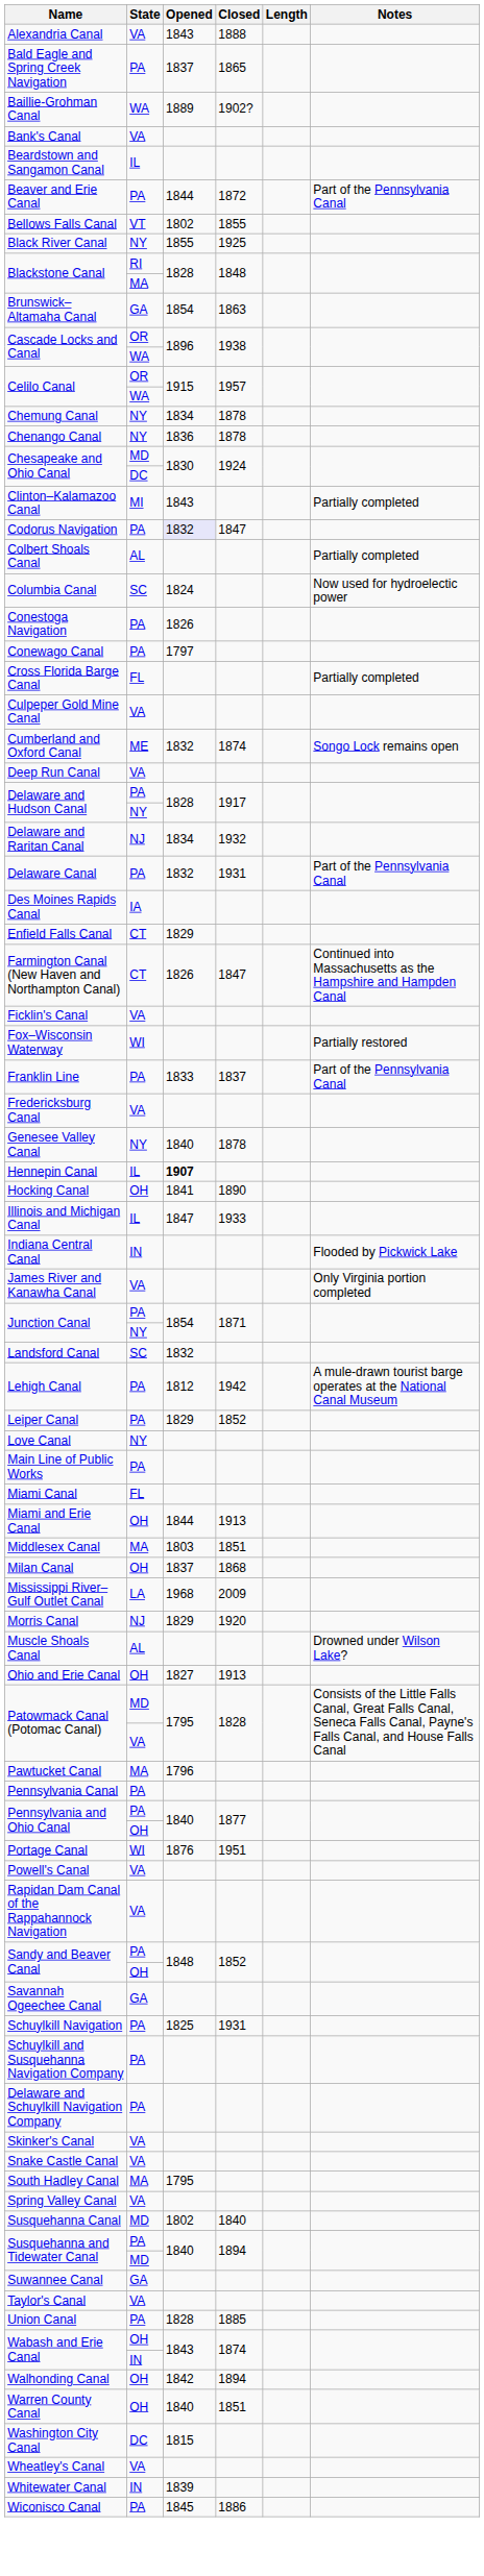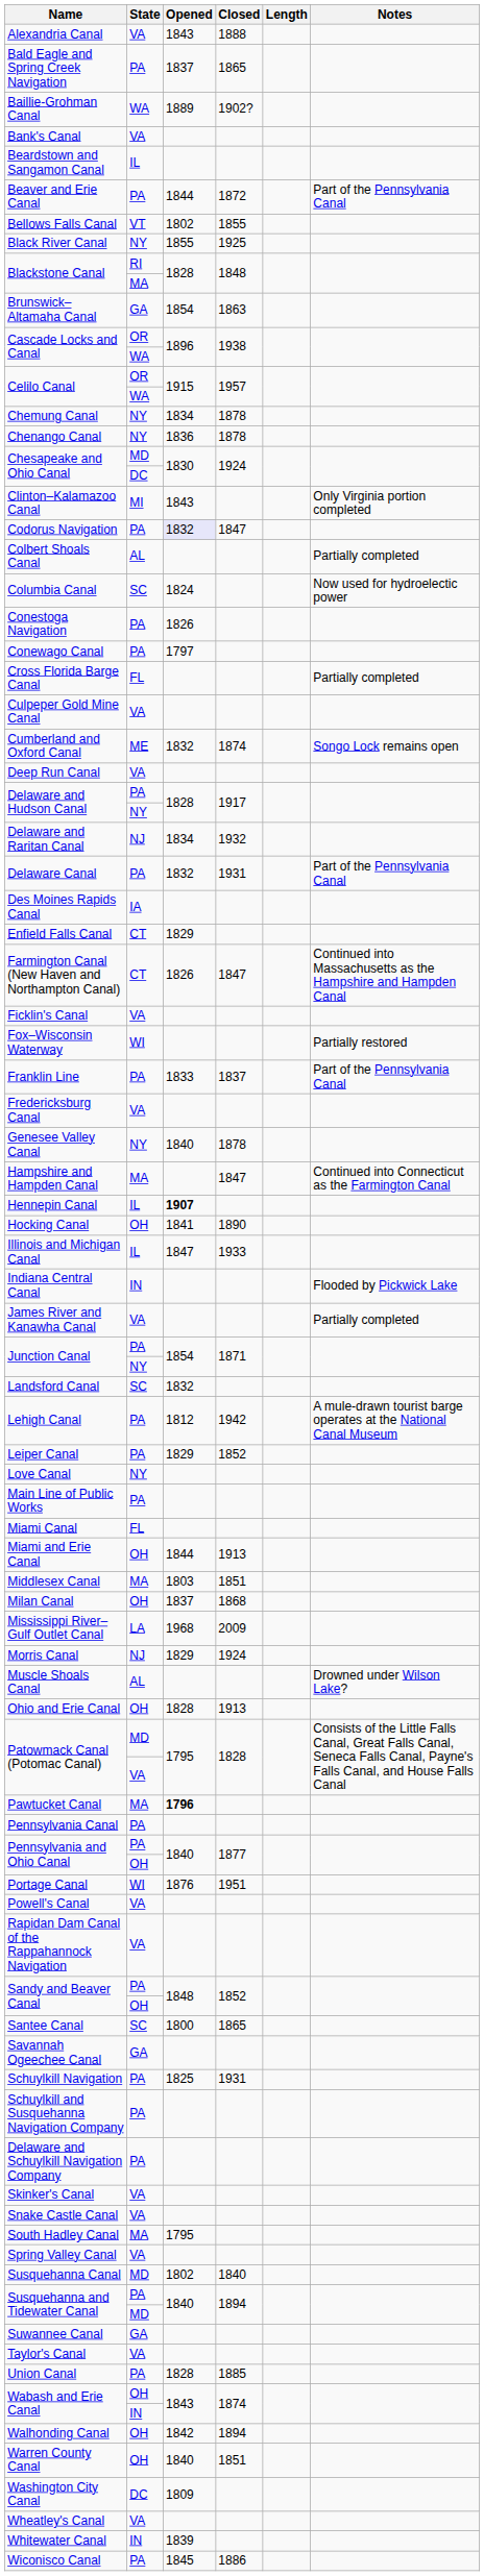 <table class="wikitable sortable">
 <tr>
 <th>Name</th>
 <th>State</th>
 <th>Opened</th>
 <th>Closed</th>
 <th data-sort-type="number">Length</th>
 <th class=unsortable>Notes</th>
 </tr>
 <tr>
 <td><a href='#'>Alexandria Canal</a></td>
 <td><a href='#'>VA</a></td>
 <td>1843</td>
 <td>1888</td>
 <td></td>
 <td></td>
 </tr>
 <tr>
 <td><a href='#'>Bald Eagle and Spring Creek Navigation</a></td>
 <td><a href='#'>PA</a></td>
 <td>1837</td>
 <td>1865</td>
 <td></td>
 <td></td>
 </tr>
 <tr>
 <td><a href='#'>Baillie-Grohman Canal</a></td>
 <td><a href='#'>WA</a></td>
 <td>1889</td>
 <td>1902?</td>
 <td></td>
 <td></td>
 </tr>
 <tr>
 <td><a href='#'>Bank's Canal</a></td>
 <td><a href='#'>VA</a></td>
 <td></td>
 <td></td>
 <td></td>
 <td></td>
 </tr>
 <tr>
 <td><a href='#'>Beardstown and Sangamon Canal</a></td>
 <td><a href='#'>IL</a></td>
 <td></td>
 <td></td>
 <td></td>
 <td></td>
 </tr>
 <tr>
 <td><a href='#'>Beaver and Erie Canal</a></td>
 <td><a href='#'>PA</a></td>
 <td>1844</td>
 <td>1872</td>
 <td></td>
 <td>Part of the <a href='#'>Pennsylvania Canal</a></td>
 </tr>
 <tr>
 <td><a href='#'>Bellows Falls Canal</a></td>
 <td><a href='#'>VT</a></td>
 <td>1802</td>
 <td>1855</td>
 <td></td>
 <td></td>
 </tr>
 <tr>
 <td><a href='#'>Black River Canal</a></td>
 <td><a href='#'>NY</a></td>
 <td>1855</td>
 <td>1925</td>
 <td></td>
 <td></td>
 </tr>
 <tr>
 <td rowspan=2><a href='#'>Blackstone Canal</a></td>
 <td><a href='#'>RI</a></td>
 <td rowspan=2>1828</td>
 <td rowspan=2>1848</td>
 <td rowspan=2></td>
 <td rowspan=2></td>
 </tr>
 <tr>
 <td><a href='#'>MA</a></td>
 </tr>
 <tr>
 <td><a href='#'>Brunswick–Altamaha Canal</a></td>
 <td><a href='#'>GA</a></td>
 <td>1854</td>
 <td>1863</td>
 <td></td>
 <td></td>
 </tr>
 <tr>
 <td rowspan=2><a href='#'>Cascade Locks and Canal</a></td>
 <td><a href='#'>OR</a></td>
 <td rowspan=2>1896</td>
 <td rowspan=2>1938</td>
 <td rowspan=2></td>
 <td rowspan=2></td>
 </tr>
 <tr>
 <td><a href='#'>WA</a></td>
 </tr>
 <tr>
 <td rowspan=2><a href='#'>Celilo Canal</a></td>
 <td><a href='#'>OR</a></td>
 <td rowspan=2>1915</td>
 <td rowspan=2>1957</td>
 <td rowspan=2></td>
 <td rowspan=2></td>
 </tr>
 <tr>
 <td><a href='#'>WA</a></td>
 </tr>
 <tr>
 <td><a href='#'>Chemung Canal</a></td>
 <td><a href='#'>NY</a></td>
 <td>1834</td>
 <td>1878</td>
 <td></td>
 <td></td>
 </tr>
 <tr>
 <td><a href='#'>Chenango Canal</a></td>
 <td><a href='#'>NY</a></td>
 <td>1836</td>
 <td>1878</td>
 <td></td>
 <td></td>
 </tr>
 <tr>
 <td rowspan=2><a href='#'>Chesapeake and Ohio Canal</a></td>
 <td><a href='#'>MD</a></td>
 <td rowspan=2>1830</td>
 <td rowspan=2>1924</td>
 <td rowspan=2></td>
 <td rowspan=2></td>
 </tr>
 <tr>
 <td><a href='#'>DC</a></td>
 </tr>
 <tr>
 <td><a href='#'>Clinton–Kalamazoo Canal</a></td>
 <td><a href='#'>MI</a></td>
 <td>1843</td>
 <td></td>
 <td></td>
-<td>Partially completed</td>
+<td>Only Virginia portion completed</td>
 </tr>
 <tr>
 <td><a href='#'>Codorus Navigation</a></td>
 <td><a href='#'>PA</a></td>
 <td style="background: lavender;">1832</td>
 <td>1847</td>
 <td></td>
 <td></td>
 </tr>
 <tr>
 <td><a href='#'>Colbert Shoals Canal</a></td>
 <td><a href='#'>AL</a></td>
 <td></td>
 <td></td>
 <td></td>
 <td>Partially completed</td>
 </tr>
 <tr>
 <td><a href='#'>Columbia Canal</a></td>
 <td><a href='#'>SC</a></td>
 <td>1824</td>
 <td></td>
 <td></td>
 <td>Now used for hydroelectic power</td>
 </tr>
 <tr>
 <td><a href='#'>Conestoga Navigation</a></td>
 <td><a href='#'>PA</a></td>
 <td>1826</td>
 <td></td>
 <td></td>
 <td></td>
 </tr>
 <tr>
 <td><a href='#'>Conewago Canal</a></td>
 <td><a href='#'>PA</a></td>
 <td>1797</td>
 <td></td>
 <td></td>
 <td></td>
 </tr>
 <tr>
 <td><a href='#'>Cross Florida Barge Canal</a></td>
 <td><a href='#'>FL</a></td>
 <td></td>
 <td></td>
 <td></td>
 <td>Partially completed</td>
 </tr>
 <tr>
 <td><a href='#'>Culpeper Gold Mine Canal</a></td>
 <td><a href='#'>VA</a></td>
 <td></td>
 <td></td>
 <td></td>
 <td></td>
 </tr>
 <tr>
 <td><a href='#'>Cumberland and Oxford Canal</a></td>
 <td><a href='#'>ME</a></td>
 <td>1832</td>
 <td>1874</td>
 <td></td>
 <td><a href='#'>Songo Lock</a> remains open</td>
 </tr>
 <tr>
 <td><a href='#'>Deep Run Canal</a></td>
 <td><a href='#'>VA</a></td>
 <td></td>
 <td></td>
 <td></td>
 <td></td>
 </tr>
 <tr>
 <td rowspan=2><a href='#'>Delaware and Hudson Canal</a></td>
 <td><a href='#'>PA</a></td>
 <td rowspan=2>1828</td>
 <td rowspan=2>1917</td>
 <td rowspan=2></td>
 <td rowspan=2></td>
 </tr>
 <tr>
 <td><a href='#'>NY</a></td>
 </tr>
 <tr>
 <td><a href='#'>Delaware and Raritan Canal</a></td>
 <td><a href='#'>NJ</a></td>
 <td>1834</td>
 <td>1932</td>
 <td></td>
 <td></td>
 </tr>
 <tr>
 <td><a href='#'>Delaware Canal</a></td>
 <td><a href='#'>PA</a></td>
 <td>1832</td>
 <td>1931</td>
 <td></td>
 <td>Part of the <a href='#'>Pennsylvania Canal</a></td>
 </tr>
 <tr>
 <td><a href='#'>Des Moines Rapids Canal</a></td>
 <td><a href='#'>IA</a></td>
 <td></td>
 <td></td>
 <td></td>
 <td></td>
 </tr>
 <tr>
 <td><a href='#'>Enfield Falls Canal</a></td>
 <td><a href='#'>CT</a></td>
 <td>1829</td>
 <td></td>
 <td></td>
 <td></td>
 </tr>
 <tr>
 <td><a href='#'>Farmington Canal</a> (New Haven and Northampton Canal)</td>
 <td><a href='#'>CT</a></td>
 <td>1826</td>
 <td>1847</td>
 <td></td>
 <td>Continued into Massachusetts as the <a href='#'>Hampshire and Hampden Canal</a></td>
 </tr>
 <tr>
 <td><a href='#'>Ficklin's Canal</a></td>
 <td><a href='#'>VA</a></td>
 <td></td>
 <td></td>
 <td></td>
 <td></td>
 </tr>
 <tr>
 <td><a href='#'>Fox–Wisconsin Waterway</a></td>
 <td><a href='#'>WI</a></td>
 <td></td>
 <td></td>
 <td></td>
 <td>Partially restored</td>
 </tr>
 <tr>
 <td><a href='#'>Franklin Line</a></td>
 <td><a href='#'>PA</a></td>
 <td>1833</td>
 <td>1837</td>
 <td></td>
 <td>Part of the <a href='#'>Pennsylvania Canal</a></td>
 </tr>
 <tr>
 <td><a href='#'>Fredericksburg Canal</a></td>
 <td><a href='#'>VA</a></td>
 <td></td>
 <td></td>
 <td></td>
 <td></td>
 </tr>
 <tr>
 <td><a href='#'>Genesee Valley Canal</a></td>
 <td><a href='#'>NY</a></td>
 <td>1840</td>
 <td>1878</td>
 <td></td>
 <td></td>
 </tr>
 <tr>
+<td><a href='#'>Hampshire and Hampden Canal</a></td>
+<td><a href='#'>MA</a></td>
+<td></td>
+<td>1847</td>
+<td></td>
+<td>Continued into Connecticut as the <a href='#'>Farmington Canal</a></td>
+</tr>
+<tr>
 <td><a href='#'>Hennepin Canal</a></td>
 <td><a href='#'>IL</a></td>
 <td><strong>1907</strong></td>
 <td></td>
 <td></td>
 <td></td>
 </tr>
 <tr>
 <td><a href='#'>Hocking Canal</a></td>
 <td><a href='#'>OH</a></td>
 <td>1841</td>
 <td>1890</td>
 <td></td>
 <td></td>
 </tr>
 <tr>
 <td><a href='#'>Illinois and Michigan Canal</a></td>
 <td><a href='#'>IL</a></td>
 <td>1847</td>
 <td>1933</td>
 <td></td>
 <td></td>
 </tr>
 <tr>
 <td><a href='#'>Indiana Central Canal</a></td>
 <td><a href='#'>IN</a></td>
 <td></td>
 <td></td>
 <td></td>
 <td>Flooded by <a href='#'>Pickwick Lake</a></td>
 </tr>
 <tr>
 <td><a href='#'>James River and Kanawha Canal</a></td>
 <td><a href='#'>VA</a></td>
 <td></td>
 <td></td>
 <td></td>
-<td>Only Virginia portion completed</td>
+<td>Partially completed</td>
 </tr>
 <tr>
 <td rowspan=2><a href='#'>Junction Canal</a></td>
 <td><a href='#'>PA</a></td>
 <td rowspan=2>1854</td>
 <td rowspan=2>1871</td>
 <td rowspan=2></td>
 <td rowspan=2></td>
 </tr>
 <tr>
 <td><a href='#'>NY</a></td>
 </tr>
 <tr>
 <td><a href='#'>Landsford Canal</a></td>
 <td><a href='#'>SC</a></td>
 <td>1832</td>
 <td></td>
 <td></td>
 <td></td>
 </tr>
 <tr>
 <td><a href='#'>Lehigh Canal</a></td>
 <td><a href='#'>PA</a></td>
 <td>1812</td>
 <td>1942</td>
 <td></td>
 <td>A mule-drawn tourist barge operates at the <a href='#'>National Canal Museum</a></td>
 </tr>
 <tr>
 <td><a href='#'>Leiper Canal</a></td>
 <td><a href='#'>PA</a></td>
 <td>1829</td>
 <td>1852</td>
 <td></td>
 <td></td>
 </tr>
 <tr>
 <td><a href='#'>Love Canal</a></td>
 <td><a href='#'>NY</a></td>
 <td></td>
 <td></td>
 <td></td>
 <td></td>
 </tr>
 <tr>
 <td><a href='#'>Main Line of Public Works</a></td>
 <td><a href='#'>PA</a></td>
 <td></td>
 <td></td>
 <td></td>
 <td></td>
 </tr>
 <tr>
 <td><a href='#'>Miami Canal</a></td>
 <td><a href='#'>FL</a></td>
 <td></td>
 <td></td>
 <td></td>
 <td></td>
 </tr>
 <tr>
 <td><a href='#'>Miami and Erie Canal</a></td>
 <td><a href='#'>OH</a></td>
 <td>1844</td>
 <td>1913</td>
 <td></td>
 <td></td>
 </tr>
 <tr>
 <td><a href='#'>Middlesex Canal</a></td>
 <td><a href='#'>MA</a></td>
 <td>1803</td>
 <td>1851</td>
 <td></td>
 <td></td>
 </tr>
 <tr>
 <td><a href='#'>Milan Canal</a></td>
 <td><a href='#'>OH</a></td>
 <td>1837</td>
 <td>1868</td>
 <td></td>
 <td></td>
 </tr>
 <tr>
 <td><a href='#'>Mississippi River–Gulf Outlet Canal</a></td>
 <td><a href='#'>LA</a></td>
 <td>1968</td>
 <td>2009</td>
 <td></td>
 <td></td>
 </tr>
 <tr>
 <td><a href='#'>Morris Canal</a></td>
 <td><a href='#'>NJ</a></td>
 <td>1829</td>
-<td>1920</td>
+<td>1924</td>
 <td></td>
 <td></td>
 </tr>
 <tr>
 <td><a href='#'>Muscle Shoals Canal</a></td>
 <td><a href='#'>AL</a></td>
 <td></td>
 <td></td>
 <td></td>
 <td>Drowned under <a href='#'>Wilson Lake</a>?</td>
 </tr>
 <tr>
 <td><a href='#'>Ohio and Erie Canal</a></td>
 <td><a href='#'>OH</a></td>
-<td>1827</td>
+<td>1828</td>
 <td>1913</td>
 <td></td>
 <td></td>
 </tr>
 <tr>
 <td rowspan=2><a href='#'>Patowmack Canal</a> (Potomac Canal)</td>
 <td><a href='#'>MD</a></td>
 <td rowspan=2>1795</td>
 <td rowspan=2>1828</td>
 <td rowspan=2></td>
 <td rowspan=2>Consists of the Little Falls Canal, Great Falls Canal, Seneca Falls Canal, Payne's Falls Canal, and House Falls Canal</td>
 </tr>
 <tr>
 <td><a href='#'>VA</a></td>
 </tr>
 <tr>
 <td><a href='#'>Pawtucket Canal</a></td>
 <td><a href='#'>MA</a></td>
-<td>1796</td>
+<td><strong>1796</strong></td>
 <td></td>
 <td></td>
 <td></td>
 </tr>
 <tr>
 <td><a href='#'>Pennsylvania Canal</a></td>
 <td><a href='#'>PA</a></td>
 <td></td>
 <td></td>
 <td></td>
 <td></td>
 </tr>
 <tr>
 <td rowspan=2><a href='#'>Pennsylvania and Ohio Canal</a></td>
 <td><a href='#'>PA</a></td>
 <td rowspan=2>1840</td>
 <td rowspan=2>1877</td>
 <td rowspan=2></td>
 <td rowspan=2></td>
 </tr>
 <tr>
 <td><a href='#'>OH</a></td>
 </tr>
 <tr>
 <td><a href='#'>Portage Canal</a></td>
 <td><a href='#'>WI</a></td>
 <td>1876</td>
 <td>1951</td>
 <td></td>
 <td></td>
 </tr>
 <tr>
 <td><a href='#'>Powell's Canal</a></td>
 <td><a href='#'>VA</a></td>
 <td></td>
 <td></td>
 <td></td>
 <td></td>
 </tr>
 <tr>
 <td><a href='#'>Rapidan Dam Canal of the Rappahannock Navigation</a></td>
 <td><a href='#'>VA</a></td>
 <td></td>
 <td></td>
 <td></td>
 <td></td>
 </tr>
 <tr>
 <td rowspan=2><a href='#'>Sandy and Beaver Canal</a></td>
 <td><a href='#'>PA</a></td>
 <td rowspan=2>1848</td>
 <td rowspan=2>1852</td>
 <td rowspan=2></td>
 <td rowspan=2></td>
 </tr>
 <tr>
 <td><a href='#'>OH</a></td>
+</tr>
+<tr>
+<td><a href='#'>Santee Canal</a></td>
+<td><a href='#'>SC</a></td>
+<td>1800</td>
+<td>1865</td>
+<td></td>
+<td></td>
 </tr>
 <tr>
 <td><a href='#'>Savannah Ogeechee Canal</a></td>
 <td><a href='#'>GA</a></td>
 <td></td>
 <td></td>
 <td></td>
 <td></td>
 </tr>
 <tr>
 <td><a href='#'>Schuylkill Navigation</a></td>
 <td><a href='#'>PA</a></td>
 <td>1825</td>
 <td>1931</td>
 <td></td>
 <td></td>
 </tr>
 <tr>
 <td><a href='#'>Schuylkill and Susquehanna Navigation Company</a></td>
 <td><a href='#'>PA</a></td>
 <td></td>
 <td></td>
 <td></td>
 <td></td>
 </tr>
 <tr>
 <td><a href='#'>Delaware and Schuylkill Navigation Company</a></td>
 <td><a href='#'>PA</a></td>
 <td></td>
 <td></td>
 <td></td>
 <td></td>
 </tr>
 <tr>
 <td><a href='#'>Skinker's Canal</a></td>
 <td><a href='#'>VA</a></td>
 <td></td>
 <td></td>
 <td></td>
 <td></td>
 </tr>
 <tr>
 <td><a href='#'>Snake Castle Canal</a></td>
 <td><a href='#'>VA</a></td>
 <td></td>
 <td></td>
 <td></td>
 <td></td>
 </tr>
 <tr>
 <td><a href='#'>South Hadley Canal</a></td>
 <td><a href='#'>MA</a></td>
 <td>1795</td>
 <td></td>
 <td></td>
 <td></td>
 </tr>
 <tr>
 <td><a href='#'>Spring Valley Canal</a></td>
 <td><a href='#'>VA</a></td>
 <td></td>
 <td></td>
 <td></td>
 <td></td>
 </tr>
 <tr>
 <td><a href='#'>Susquehanna Canal</a></td>
 <td><a href='#'>MD</a></td>
 <td>1802</td>
 <td>1840</td>
 <td></td>
 <td></td>
 </tr>
 <tr>
 <td rowspan=2><a href='#'>Susquehanna and Tidewater Canal</a></td>
 <td><a href='#'>PA</a></td>
 <td rowspan=2>1840</td>
 <td rowspan=2>1894</td>
 <td rowspan=2></td>
 <td rowspan=2></td>
 </tr>
 <tr>
 <td><a href='#'>MD</a></td>
 </tr>
 <tr>
 <td><a href='#'>Suwannee Canal</a></td>
 <td><a href='#'>GA</a></td>
 <td></td>
 <td></td>
 <td></td>
 <td></td>
 </tr>
 <tr>
 <td><a href='#'>Taylor's Canal</a></td>
 <td><a href='#'>VA</a></td>
 <td></td>
 <td></td>
 <td></td>
 <td></td>
 </tr>
 <tr>
 <td><a href='#'>Union Canal</a></td>
 <td><a href='#'>PA</a></td>
 <td>1828</td>
 <td>1885</td>
 <td></td>
 <td></td>
 </tr>
 <tr>
 <td rowspan=2><a href='#'>Wabash and Erie Canal</a></td>
 <td><a href='#'>OH</a></td>
 <td rowspan=2>1843</td>
 <td rowspan=2>1874</td>
 <td rowspan=2></td>
 <td rowspan=2></td>
 </tr>
 <tr>
 <td><a href='#'>IN</a></td>
 </tr>
 <tr>
 <td><a href='#'>Walhonding Canal</a></td>
 <td><a href='#'>OH</a></td>
 <td>1842</td>
 <td>1894</td>
 <td></td>
 <td></td>
 </tr>
 <tr>
 <td><a href='#'>Warren County Canal</a></td>
 <td><a href='#'>OH</a></td>
 <td>1840</td>
 <td>1851</td>
 <td></td>
 <td></td>
 </tr>
 <tr>
 <td><a href='#'>Washington City Canal</a></td>
 <td><a href='#'>DC</a></td>
-<td>1815</td>
+<td>1809</td>
 <td></td>
 <td></td>
 <td></td>
 </tr>
 <tr>
 <td><a href='#'>Wheatley's Canal</a></td>
 <td><a href='#'>VA</a></td>
 <td></td>
 <td></td>
 <td></td>
 <td></td>
 </tr>
 <tr>
 <td><a href='#'>Whitewater Canal</a></td>
 <td><a href='#'>IN</a></td>
 <td>1839</td>
 <td></td>
 <td></td>
 <td></td>
 </tr>
 <tr>
 <td><a href='#'>Wiconisco Canal</a></td>
 <td><a href='#'>PA</a></td>
 <td>1845</td>
 <td>1886</td>
 <td></td>
 <td></td>
 </tr>
 </table>
